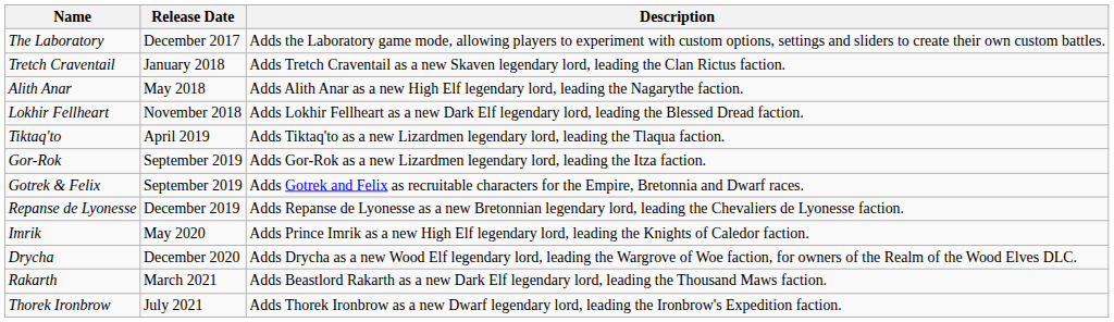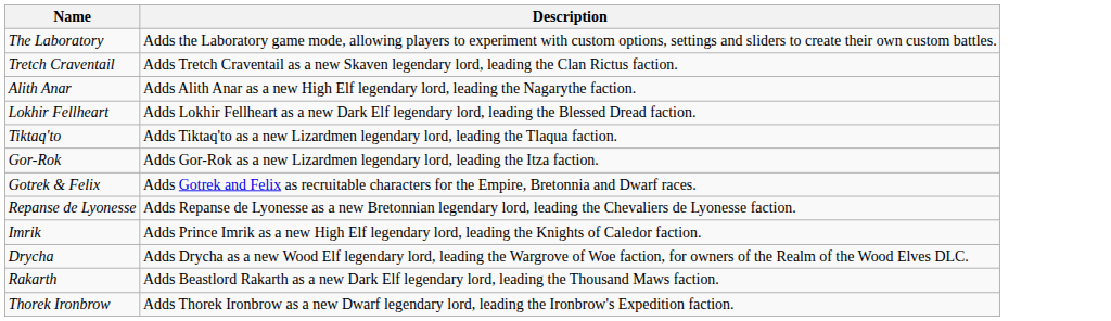 <table class="wikitable sortable">
 <tr>
 <th>Name</th>
-<th>Release Date</th>
 <th>Description</th>
 </tr>
 <tr>
 <td><em>The Laboratory</em></td>
-<td>December 2017</td>
 <td>Adds the Laboratory game mode, allowing players to experiment with custom options, settings and sliders to create their own custom battles.</td>
 </tr>
 <tr>
 <td><em>Tretch Craventail</em></td>
-<td>January 2018</td>
 <td>Adds Tretch Craventail as a new Skaven legendary lord, leading the Clan Rictus faction.</td>
 </tr>
 <tr>
 <td><em>Alith Anar</em></td>
-<td>May 2018</td>
 <td>Adds Alith Anar as a new High Elf legendary lord, leading the Nagarythe faction.</td>
 </tr>
 <tr>
 <td><em>Lokhir Fellheart</em></td>
-<td>November 2018</td>
 <td>Adds Lokhir Fellheart as a new Dark Elf legendary lord, leading the Blessed Dread faction.</td>
 </tr>
 <tr>
 <td><em>Tiktaq'to</em></td>
-<td>April 2019</td>
 <td>Adds Tiktaq'to as a new Lizardmen legendary lord, leading the Tlaqua faction.</td>
 </tr>
 <tr>
 <td><em>Gor-Rok</em></td>
-<td>September 2019</td>
 <td>Adds Gor-Rok as a new Lizardmen legendary lord, leading the Itza faction.</td>
 </tr>
 <tr>
 <td><em>Gotrek & Felix</em></td>
-<td>September 2019</td>
 <td>Adds <a href='#'>Gotrek and Felix</a> as recruitable characters for the Empire, Bretonnia and Dwarf races.</td>
 </tr>
 <tr>
 <td><em>Repanse de Lyonesse</em></td>
-<td>December 2019</td>
 <td>Adds Repanse de Lyonesse as a new Bretonnian legendary lord, leading the Chevaliers de Lyonesse faction.</td>
 </tr>
 <tr>
 <td><em>Imrik</em></td>
-<td>May 2020</td>
 <td>Adds Prince Imrik as a new High Elf legendary lord, leading the Knights of Caledor faction.</td>
 </tr>
 <tr>
 <td><em>Drycha</em></td>
-<td>December 2020</td>
 <td>Adds Drycha as a new Wood Elf legendary lord, leading the Wargrove of Woe faction, for owners of the Realm of the Wood Elves DLC.</td>
 </tr>
 <tr>
 <td><em>Rakarth</em></td>
-<td>March 2021</td>
 <td>Adds Beastlord Rakarth as a new Dark Elf legendary lord, leading the Thousand Maws faction.</td>
 </tr>
 <tr>
 <td><em>Thorek Ironbrow</em></td>
-<td>July 2021</td>
 <td>Adds Thorek Ironbrow as a new Dwarf legendary lord, leading the Ironbrow's Expedition faction.</td>
 </tr>
 </table>
